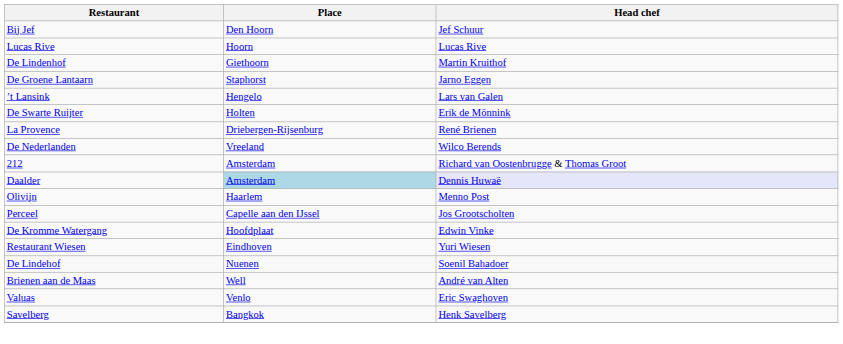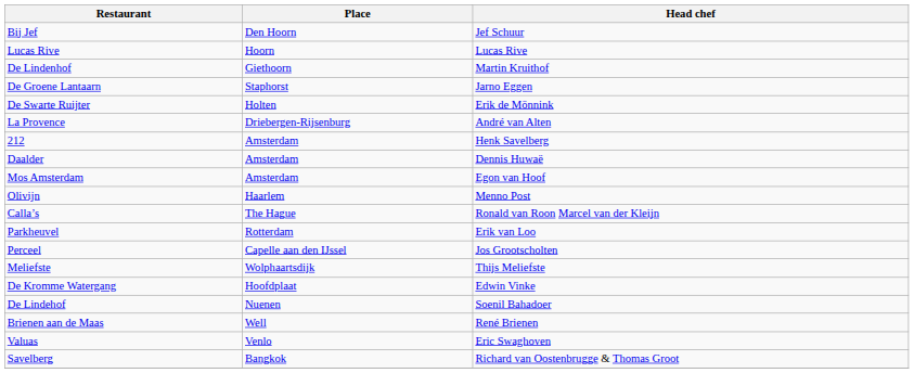 <table class="wikitable sortable" width="100%">
 <tr>
 <th>Restaurant</th>
 <th>Place</th>
 <th>Head chef</th>
 </tr>
 <tr>
 <td><a href='#'>Bij Jef</a></td>
 <td><a href='#'>Den Hoorn</a></td>
 <td><a href='#'>Jef Schuur</a></td>
 </tr>
 <tr>
 <td><a href='#'>Lucas Rive</a></td>
 <td><a href='#'>Hoorn</a></td>
 <td><a href='#'>Lucas Rive</a></td>
 </tr>
 <tr>
 <td><a href='#'>De Lindenhof</a></td>
 <td><a href='#'>Giethoorn</a></td>
 <td><a href='#'>Martin Kruithof</a></td>
 </tr>
 <tr>
 <td><a href='#'>De Groene Lantaarn</a></td>
 <td><a href='#'>Staphorst</a></td>
 <td><a href='#'>Jarno Eggen</a></td>
 </tr>
 <tr>
-<td><a href='#'>’t Lansink</a></td>
-<td><a href='#'>Hengelo</a></td>
-<td><a href='#'>Lars van Galen</a></td>
-</tr>
-<tr>
 <td><a href='#'>De Swarte Ruijter</a></td>
 <td><a href='#'>Holten</a></td>
 <td><a href='#'>Erik de Mönnink</a></td>
 </tr>
 <tr>
 <td><a href='#'>La Provence</a></td>
 <td><a href='#'>Driebergen-Rijsenburg</a></td>
-<td><a href='#'>René Brienen</a></td>
-</tr>
-<tr>
-<td><a href='#'>De Nederlanden</a></td>
-<td><a href='#'>Vreeland</a></td>
-<td><a href='#'>Wilco Berends</a></td>
+<td><a href='#'>André van Alten</a></td>
 </tr>
 <tr>
 <td><a href='#'>212</a></td>
 <td><a href='#'>Amsterdam</a></td>
-<td><a href='#'>Richard van Oostenbrugge</a> & <a href='#'>Thomas Groot</a></td>
+<td><a href='#'>Henk Savelberg</a></td>
 </tr>
 <tr>
 <td><a href='#'>Daalder</a></td>
-<td style="background: lightblue;"><a href='#'>Amsterdam</a></td>
-<td style="background: lavender;"><a href='#'>Dennis Huwaë</a></td>
+<td><a href='#'>Amsterdam</a></td>
+<td><a href='#'>Dennis Huwaë</a></td>
+</tr>
+<tr>
+<td><a href='#'>Mos Amsterdam</a></td>
+<td><a href='#'>Amsterdam</a></td>
+<td><a href='#'>Egon van Hoof</a></td>
 </tr>
 <tr>
 <td><a href='#'>Olivijn</a></td>
 <td><a href='#'>Haarlem</a></td>
 <td><a href='#'>Menno Post</a></td>
 </tr>
 <tr>
+<td><a href='#'>Calla’s</a></td>
+<td><a href='#'>The Hague</a></td>
+<td><a href='#'>Ronald van Roon</a> <a href='#'>Marcel van der Kleijn</a></td>
+</tr>
+<tr>
+<td><a href='#'>Parkheuvel</a></td>
+<td><a href='#'>Rotterdam</a></td>
+<td><a href='#'>Erik van Loo</a></td>
+</tr>
+<tr>
 <td><a href='#'>Perceel</a></td>
 <td><a href='#'>Capelle aan den IJssel</a></td>
 <td><a href='#'>Jos Grootscholten</a></td>
 </tr>
 <tr>
+<td><a href='#'>Meliefste</a></td>
+<td><a href='#'>Wolphaartsdijk</a></td>
+<td><a href='#'>Thijs Meliefste</a></td>
+</tr>
+<tr>
 <td><a href='#'>De Kromme Watergang</a></td>
 <td><a href='#'>Hoofdplaat</a></td>
 <td><a href='#'>Edwin Vinke</a></td>
-</tr>
-<tr>
-<td><a href='#'>Restaurant Wiesen</a></td>
-<td><a href='#'>Eindhoven</a></td>
-<td><a href='#'>Yuri Wiesen</a></td>
 </tr>
 <tr>
 <td><a href='#'>De Lindehof</a></td>
 <td><a href='#'>Nuenen</a></td>
 <td><a href='#'>Soenil Bahadoer</a></td>
 </tr>
 <tr>
 <td><a href='#'>Brienen aan de Maas</a></td>
 <td><a href='#'>Well</a></td>
-<td><a href='#'>André van Alten</a></td>
+<td><a href='#'>René Brienen</a></td>
 </tr>
 <tr>
 <td><a href='#'>Valuas</a></td>
 <td><a href='#'>Venlo</a></td>
 <td><a href='#'>Eric Swaghoven</a></td>
 </tr>
 <tr>
 <td><a href='#'>Savelberg</a></td>
 <td><a href='#'>Bangkok</a></td>
-<td><a href='#'>Henk Savelberg</a></td>
+<td><a href='#'>Richard van Oostenbrugge</a> & <a href='#'>Thomas Groot</a></td>
 </tr>
 <tr>
 </tr>
 </table>
